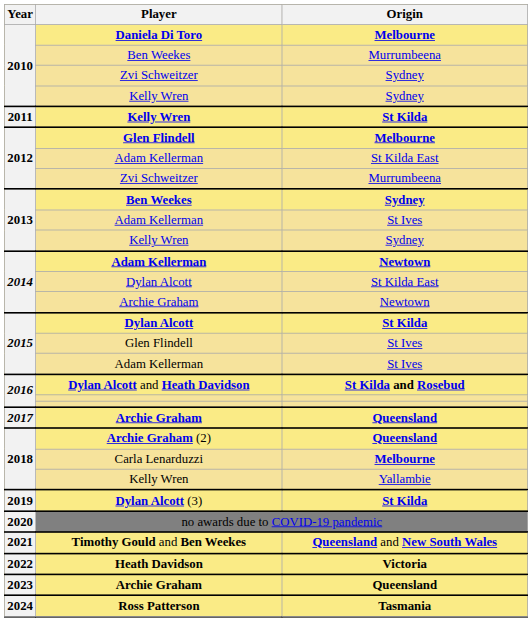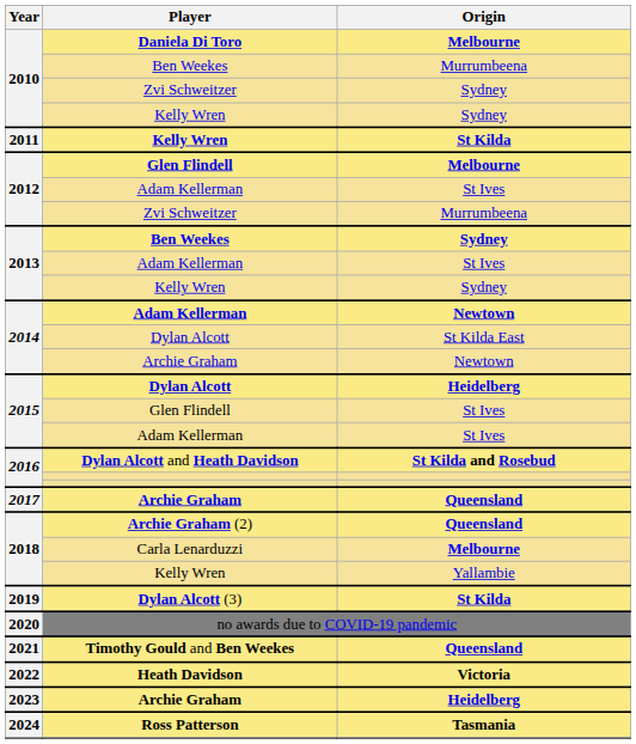 <table class="wikitable" rowspan=2 style="text-align: center; background: #f6e39c">
 <tr style="background:#bebebe;">
 <th scope="col">Year</th>
 <th scope="col" width=300>Player</th>
 <th scope="col" width=300>Origin</th>
 </tr>
 <tr>
 <th scope="row"  rowspan=4 style="text-align:center">2010</th>
 <td style="background:#FAEB86"><strong><a href='#'>Daniela Di Toro</a></strong></td>
 <td style="background:#FAEB86"><strong><a href='#'>Melbourne</a></strong></td>
 </tr>
 <tr>
 <td><a href='#'>Ben Weekes</a></td>
 <td><a href='#'>Murrumbeena</a></td>
 </tr>
 <tr>
 <td><a href='#'>Zvi Schweitzer</a></td>
 <td><a href='#'>Sydney</a></td>
 </tr>
 <tr>
 <td><a href='#'>Kelly Wren</a></td>
 <td><a href='#'>Sydney</a></td>
 </tr>
 <tr style="border-top:2px solid black">
 <th scope="row"  rowspan=1 style="text-align:center">2011</th>
 <td style="background:#FAEB86"><strong><a href='#'>Kelly Wren</a></strong></td>
 <td style="background:#FAEB86"><strong><a href='#'>St Kilda</a></strong></td>
 </tr>
 <tr style="border-top:2px solid black">
 <th scope="row"  rowspan=3 style="text-align:center">2012</th>
 <td style="background:#FAEB86"><strong><a href='#'>Glen Flindell</a></strong></td>
 <td style="background:#FAEB86"><strong><a href='#'>Melbourne</a></strong></td>
 </tr>
 <tr>
 <td><a href='#'>Adam Kellerman</a></td>
-<td><a href='#'>St Kilda East</a></td>
+<td><a href='#'>St Ives</a></td>
 </tr>
 <tr>
 <td><a href='#'>Zvi Schweitzer</a></td>
 <td><a href='#'>Murrumbeena</a></td>
 </tr>
 <tr style="border-top:2px solid black">
 <th scope="row"  rowspan=3 style="text-align:center">2013</th>
 <td style="background:#FAEB86"><strong><a href='#'>Ben Weekes</a></strong></td>
 <td style="background:#FAEB86"><strong><a href='#'>Sydney</a></strong></td>
 </tr>
 <tr>
 <td><a href='#'>Adam Kellerman</a></td>
 <td><a href='#'>St Ives</a></td>
 </tr>
 <tr>
 <td><a href='#'>Kelly Wren</a></td>
 <td><a href='#'>Sydney</a></td>
 </tr>
 <tr style="border-top:2px solid black">
 <th scope="row"  rowspan=3 style="text-align:center"><em>2014</em></th>
 <td style="background:#FAEB86"><strong><a href='#'>Adam Kellerman</a></strong></td>
 <td style="background:#FAEB86"><strong><a href='#'>Newtown</a></strong></td>
 </tr>
 <tr>
 <td><a href='#'>Dylan Alcott</a></td>
 <td><a href='#'>St Kilda East</a></td>
 </tr>
 <tr>
 <td><a href='#'>Archie Graham</a></td>
 <td><a href='#'>Newtown</a></td>
 </tr>
 <tr style="border-top:2px solid black">
 <th scope="row"  rowspan=3 style="text-align:center"><em>2015</em></th>
 <td style="background:#FAEB86"><strong><a href='#'>Dylan Alcott</a></strong></td>
-<td style="background:#FAEB86"><strong><a href='#'>St Kilda</a></strong></td>
+<td style="background:#FAEB86"><strong><a href='#'>Heidelberg</a></strong></td>
 </tr>
 <tr>
 <td>Glen Flindell</td>
 <td><a href='#'>St Ives</a></td>
 </tr>
 <tr>
 <td>Adam Kellerman</td>
 <td><a href='#'>St Ives</a></td>
 </tr>
 <tr style="border-top:2px solid black">
 <th scope="row"  rowspan=3 style="text-align:center"><em>2016</em></th>
 <td style="background:#FAEB86"><strong><a href='#'>Dylan Alcott</a></strong> and <strong><a href='#'>Heath Davidson</a></strong></td>
 <td style="background:#FAEB86"><strong><a href='#'>St Kilda</a> and <a href='#'>Rosebud</a></strong></td>
 </tr>
 <tr>
 <td></td>
 <td></td>
 </tr>
 <tr>
 <td></td>
 <td></td>
 </tr>
 <tr style="border-top:2px solid black">
 <th scope="row"  rowspan=1 style="text-align:center"><em>2017</em></th>
 <td style="background:#FAEB86"><strong><a href='#'>Archie Graham</a> </strong></td>
 <td style="background:#FAEB86"><strong><a href='#'>Queensland</a></strong></td>
 </tr>
 <tr style="border-top:2px solid black">
 <th scope="row"  rowspan=3 style="text-align:center">2018</th>
 <td style="background:#FAEB86"><strong><a href='#'>Archie Graham</a></strong> (2)</td>
 <td style="background:#FAEB86"><strong><a href='#'>Queensland</a></strong></td>
 </tr>
 <tr>
 <td>Carla Lenarduzzi</td>
 <td><strong><a href='#'>Melbourne</a></strong></td>
 </tr>
 <tr>
 <td>Kelly Wren</td>
 <td><a href='#'>Yallambie</a></td>
 </tr>
 <tr style="border-top:2px solid black">
 <th scope="row"  rowspan=1 style="text-align:center">2019</th>
 <td style="background:#FAEB86"><strong><a href='#'>Dylan Alcott</a></strong> (3)</td>
 <td style="background:#FAEB86"><strong><a href='#'>St Kilda</a></strong></td>
 </tr>
 <tr style = "border-top:2px solid black;">
 <th scope="row"  rowspan=1 style="text-align:center">2020</th>
 <td align="center" bgcolor="grey" colspan="4">no awards due to <a href='#'>COVID-19 pandemic</a></td>
 </tr>
 <tr style="border-top:2px solid black">
 <th scope="row"  rowspan=1 style="text-align:center">2021</th>
 <td style="background:#FAEB86"><strong>Timothy Gould </strong> and <strong>Ben Weekes</strong></td>
-<td style="background:#FAEB86"><strong><a href='#'>Queensland</a></strong> and <strong><a href='#'>New South Wales</a></strong></td>
+<td style="background:#FAEB86"><strong><a href='#'>Queensland</a></strong></td>
 </tr>
 <tr style = "border-top:2px solid black;">
 <th scope="row"  rowspan=1 style="text-align:center">2022</th>
 <td style="background:#FAEB86"><strong>Heath Davidson</strong></td>
 <td style="background:#FAEB86"><strong>Victoria</strong></td>
 </tr>
 <tr style = "border-top:2px solid black;">
 <th scope="row"  rowspan=1 style="text-align:center">2023</th>
 <td style="background:#FAEB86"><strong>Archie Graham</strong></td>
-<td style="background:#FAEB86"><strong>Queensland</strong></td>
+<td style="background:#FAEB86"><strong><a href='#'>Heidelberg</a></strong></td>
 </tr>
 <tr style = "border-top:2px solid black;">
 <th scope="row"  rowspan=1 style="text-align:center">2024</th>
 <td style="background:#FAEB86"><strong>Ross Patterson</strong></td>
 <td style="background:#FAEB86"><strong>Tasmania</strong></td>
 </tr>
 <tr style = "border-top:2px solid black;">
 </tr>
 </table>
